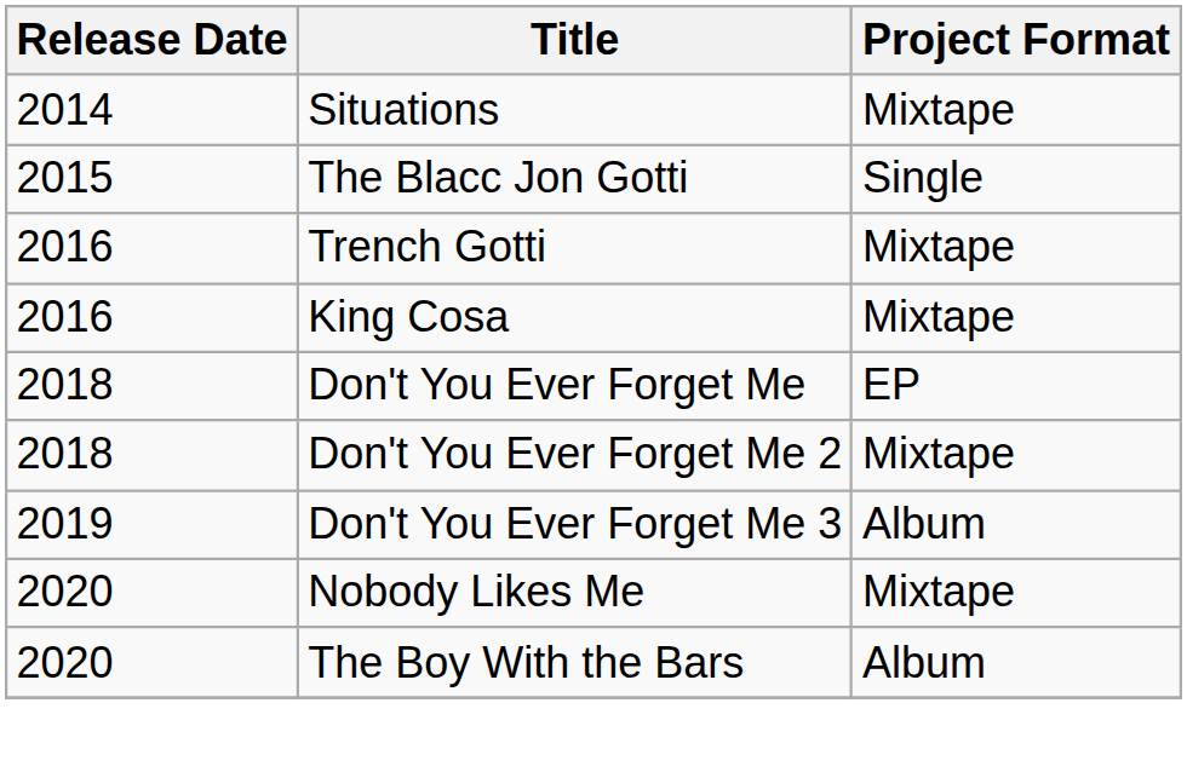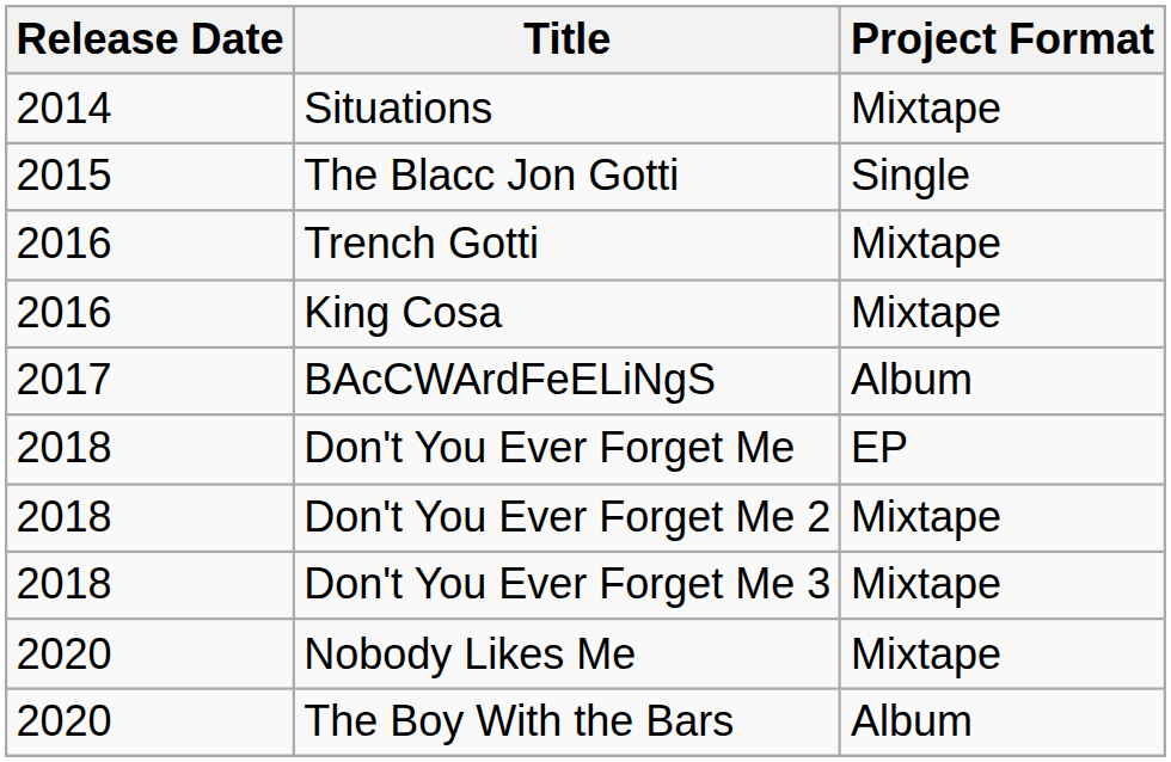 <table class="wikitable">
 <tr>
 <th>Release Date</th>
 <th>Title</th>
 <th>Project Format</th>
 </tr>
 <tr>
 <td>2014</td>
 <td>Situations</td>
 <td>Mixtape</td>
 </tr>
 <tr>
 <td>2015</td>
 <td>The Blacc Jon Gotti</td>
 <td>Single</td>
 </tr>
 <tr>
 <td>2016</td>
 <td>Trench Gotti</td>
 <td>Mixtape</td>
 </tr>
 <tr>
 <td>2016</td>
 <td>King Cosa</td>
 <td>Mixtape</td>
 </tr>
 <tr>
+<td>2017</td>
+<td>BAcCWArdFeELiNgS</td>
+<td>Album</td>
+</tr>
+<tr>
 <td>2018</td>
 <td>Don't You Ever Forget Me</td>
 <td>EP</td>
 </tr>
 <tr>
 <td>2018</td>
 <td>Don't You Ever Forget Me 2</td>
 <td>Mixtape</td>
 </tr>
 <tr>
-<td>2019</td>
+<td>2018</td>
 <td>Don't You Ever Forget Me 3</td>
-<td>Album</td>
+<td>Mixtape</td>
 </tr>
 <tr>
 <td>2020</td>
 <td>Nobody Likes Me</td>
 <td>Mixtape</td>
 </tr>
 <tr>
 <td>2020</td>
 <td>The Boy With the Bars</td>
 <td>Album</td>
 </tr>
 <tr>
 </tr>
 </table>
